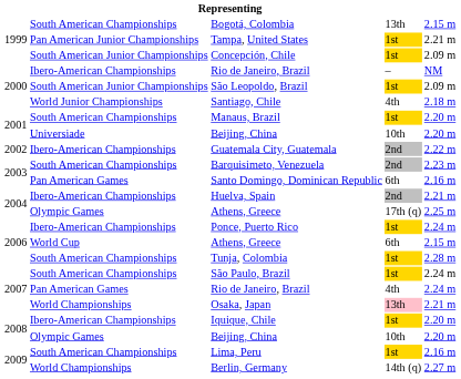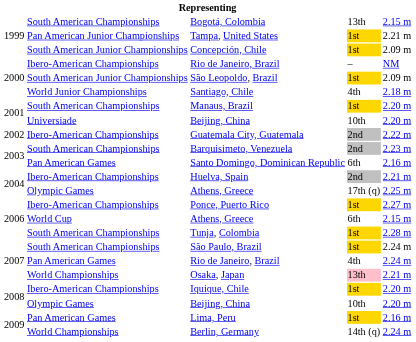 <table>
 <tr>
 <th colspan="5">Representing </th>
 </tr>
 <tr>
 <td rowspan=3>1999</td>
 <td><a href='#'>South American Championships</a></td>
 <td><a href='#'>Bogotá, Colombia</a></td>
 <td>13th</td>
 <td><a href='#'>2.15 m</a></td>
 </tr>
 <tr>
 <td><a href='#'>Pan American Junior Championships</a></td>
 <td><a href='#'>Tampa</a>, <a href='#'>United States</a></td>
 <td bgcolor="gold">1st</td>
 <td>2.21 m</td>
 </tr>
 <tr>
 <td><a href='#'>South American Junior Championships</a></td>
 <td><a href='#'>Concepción, Chile</a></td>
 <td bgcolor="gold">1st</td>
 <td>2.09 m</td>
 </tr>
 <tr>
 <td rowspan=3>2000</td>
 <td><a href='#'>Ibero-American Championships</a></td>
 <td><a href='#'>Rio de Janeiro, Brazil</a></td>
 <td>–</td>
 <td><a href='#'>NM</a></td>
 </tr>
 <tr>
 <td><a href='#'>South American Junior Championships</a></td>
 <td><a href='#'>São Leopoldo</a>, <a href='#'>Brazil</a></td>
 <td bgcolor="gold">1st</td>
 <td>2.09 m</td>
 </tr>
 <tr>
 <td><a href='#'>World Junior Championships</a></td>
 <td><a href='#'>Santiago, Chile</a></td>
 <td>4th</td>
 <td><a href='#'>2.18 m</a></td>
 </tr>
 <tr>
 <td rowspan=2>2001</td>
 <td><a href='#'>South American Championships</a></td>
 <td><a href='#'>Manaus, Brazil</a></td>
 <td bgcolor="gold">1st</td>
 <td><a href='#'>2.20 m</a></td>
 </tr>
 <tr>
 <td><a href='#'>Universiade</a></td>
 <td><a href='#'>Beijing, China</a></td>
 <td>10th</td>
 <td><a href='#'>2.20 m</a></td>
 </tr>
 <tr>
 <td>2002</td>
 <td><a href='#'>Ibero-American Championships</a></td>
 <td><a href='#'>Guatemala City, Guatemala</a></td>
 <td bgcolor="silver">2nd</td>
 <td><a href='#'>2.22 m</a></td>
 </tr>
 <tr>
 <td rowspan=2>2003</td>
 <td><a href='#'>South American Championships</a></td>
 <td><a href='#'>Barquisimeto, Venezuela</a></td>
 <td bgcolor="silver">2nd</td>
 <td><a href='#'>2.23 m</a></td>
 </tr>
 <tr>
 <td><a href='#'>Pan American Games</a></td>
 <td><a href='#'>Santo Domingo, Dominican Republic</a></td>
 <td>6th</td>
 <td><a href='#'>2.16 m</a></td>
 </tr>
 <tr>
 <td rowspan=2>2004</td>
 <td><a href='#'>Ibero-American Championships</a></td>
 <td><a href='#'>Huelva, Spain</a></td>
 <td bgcolor="silver">2nd</td>
 <td><a href='#'>2.21 m</a></td>
 </tr>
 <tr>
 <td><a href='#'>Olympic Games</a></td>
 <td><a href='#'>Athens, Greece</a></td>
 <td>17th (q)</td>
 <td><a href='#'>2.25 m</a></td>
 </tr>
 <tr>
 <td rowspan=3>2006</td>
 <td><a href='#'>Ibero-American Championships</a></td>
 <td><a href='#'>Ponce, Puerto Rico</a></td>
 <td bgcolor="gold">1st</td>
-<td><a href='#'>2.24 m</a></td>
+<td><a href='#'>2.27 m</a></td>
 </tr>
 <tr>
 <td><a href='#'>World Cup</a></td>
 <td><a href='#'>Athens, Greece</a></td>
 <td>6th</td>
 <td><a href='#'>2.15 m</a></td>
 </tr>
 <tr>
 <td><a href='#'>South American Championships</a></td>
 <td><a href='#'>Tunja</a>, <a href='#'>Colombia</a></td>
 <td bgcolor="gold">1st</td>
 <td><a href='#'>2.28 m</a></td>
 </tr>
 <tr>
 <td rowspan=3>2007</td>
 <td><a href='#'>South American Championships</a></td>
 <td><a href='#'>São Paulo, Brazil</a></td>
 <td bgcolor="gold">1st</td>
 <td>2.24 m</td>
 </tr>
 <tr>
 <td><a href='#'>Pan American Games</a></td>
 <td><a href='#'>Rio de Janeiro</a>, <a href='#'>Brazil</a></td>
 <td>4th</td>
 <td><a href='#'>2.24 m</a></td>
 </tr>
 <tr>
 <td><a href='#'>World Championships</a></td>
 <td><a href='#'>Osaka</a>, <a href='#'>Japan</a></td>
 <td style="background: pink;">13th</td>
 <td><a href='#'>2.21 m</a></td>
 </tr>
 <tr>
 <td rowspan=2>2008</td>
 <td><a href='#'>Ibero-American Championships</a></td>
 <td><a href='#'>Iquique, Chile</a></td>
 <td bgcolor="gold">1st</td>
 <td><a href='#'>2.20 m</a></td>
 </tr>
 <tr>
 <td><a href='#'>Olympic Games</a></td>
 <td><a href='#'>Beijing, China</a></td>
 <td>10th</td>
 <td><a href='#'>2.20 m</a></td>
 </tr>
 <tr>
 <td rowspan=2>2009</td>
-<td><a href='#'>South American Championships</a></td>
+<td><a href='#'>Pan American Games</a></td>
 <td><a href='#'>Lima, Peru</a></td>
 <td bgcolor="gold">1st</td>
 <td><a href='#'>2.16 m</a></td>
 </tr>
 <tr>
 <td><a href='#'>World Championships</a></td>
 <td><a href='#'>Berlin, Germany</a></td>
 <td>14th (q)</td>
-<td><a href='#'>2.27 m</a></td>
+<td><a href='#'>2.24 m</a></td>
 </tr>
 </table>
